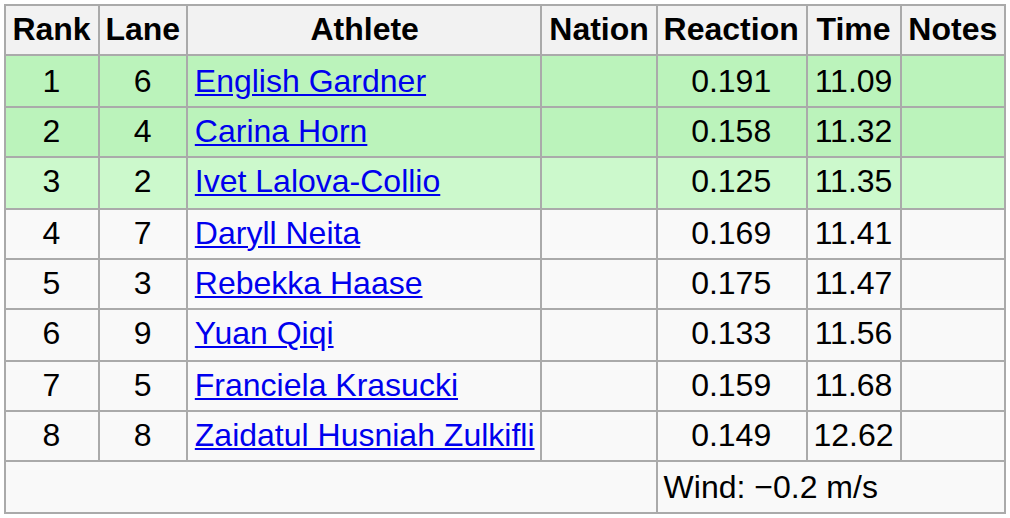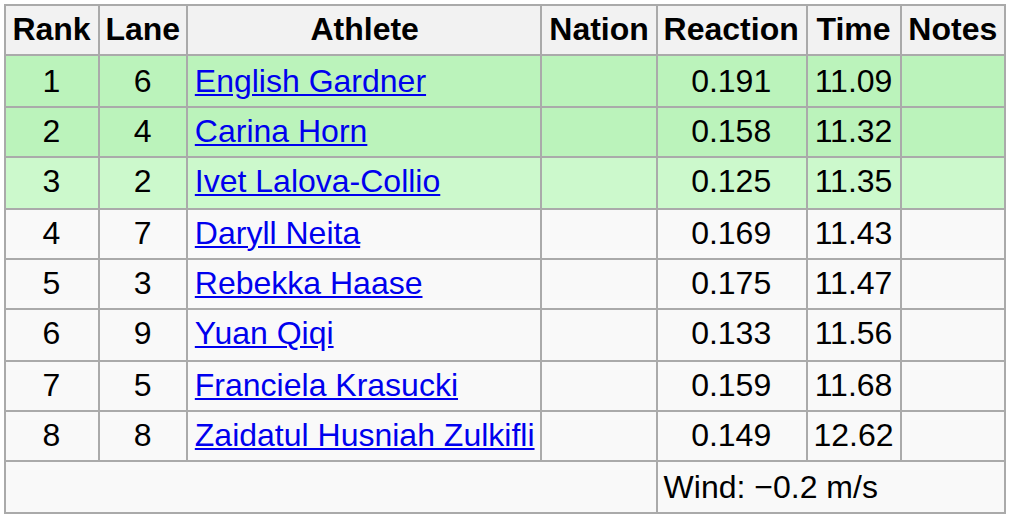 <table class="wikitable sortable" style="text-align:center">
 <tr>
 <th>Rank</th>
 <th>Lane</th>
 <th>Athlete</th>
 <th>Nation</th>
 <th>Reaction</th>
 <th>Time</th>
 <th>Notes</th>
 </tr>
 <tr bgcolor=#bbf3bb>
 <td>1</td>
 <td>6</td>
 <td align=left><a href='#'>English Gardner</a></td>
 <td align=left></td>
 <td>0.191</td>
 <td>11.09</td>
 <td></td>
 </tr>
 <tr bgcolor=#bbf3bb>
 <td>2</td>
 <td>4</td>
 <td align=left><a href='#'>Carina Horn</a></td>
 <td align=left></td>
 <td>0.158</td>
 <td>11.32</td>
 <td></td>
 </tr>
 <tr bgcolor=#ccf9cc>
 <td>3</td>
 <td>2</td>
 <td align=left><a href='#'>Ivet Lalova-Collio</a></td>
 <td align=left></td>
 <td>0.125</td>
 <td>11.35</td>
 <td></td>
 </tr>
 <tr>
 <td>4</td>
 <td>7</td>
 <td align=left><a href='#'>Daryll Neita</a></td>
 <td align=left></td>
 <td>0.169</td>
-<td>11.41</td>
+<td>11.43</td>
 <td></td>
 </tr>
 <tr>
 <td>5</td>
 <td>3</td>
 <td align=left><a href='#'>Rebekka Haase</a></td>
 <td align=left></td>
 <td>0.175</td>
 <td>11.47</td>
 <td></td>
 </tr>
 <tr>
 <td>6</td>
 <td>9</td>
 <td align=left><a href='#'>Yuan Qiqi</a></td>
 <td align=left></td>
 <td>0.133</td>
 <td>11.56</td>
 <td></td>
 </tr>
 <tr>
 <td>7</td>
 <td>5</td>
 <td align=left><a href='#'>Franciela Krasucki</a></td>
 <td align=left></td>
 <td>0.159</td>
 <td>11.68</td>
 <td></td>
 </tr>
 <tr>
 <td>8</td>
 <td>8</td>
 <td align=left><a href='#'>Zaidatul Husniah Zulkifli</a></td>
 <td align=left></td>
 <td>0.149</td>
 <td>12.62</td>
 <td></td>
 </tr>
 <tr class="sortbottom">
 <td colspan=4></td>
 <td colspan="3" style="text-align:left;">Wind: −0.2 m/s</td>
 </tr>
 </table>
